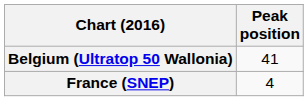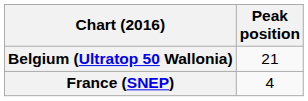 <table class="wikitable plainrowheaders sortable" style="text-align:center;">
 <tr>
 <th scope="col">Chart (2016)</th>
 <th scope="col">Peak<br>position</th>
 </tr>
 <tr>
 <th scope="row">Belgium (<a href='#'>Ultratop 50</a> Wallonia)</th>
-<td>41</td>
+<td>21</td>
 </tr>
 <tr>
 <th scope="row">France (<a href='#'>SNEP</a>)</th>
 <td>4</td>
 </tr>
 </table>
